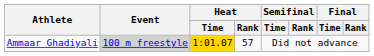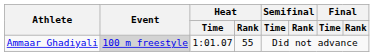 <table class=wikitable style="font-size:90%">
 <tr>
 <th rowspan="2">Athlete</th>
 <th rowspan="2">Event</th>
 <th colspan="2">Heat</th>
 <th colspan="2">Semifinal</th>
 <th colspan="2">Final</th>
 </tr>
 <tr style="font-size:95%">
 <th>Time</th>
 <th>Rank</th>
 <th>Time</th>
 <th>Rank</th>
 <th>Time</th>
 <th>Rank</th>
 </tr>
 <tr align=center>
 <td align=left><a href='#'>Ammaar Ghadiyali</a></td>
 <td align=left style="background: lightgrey;"><a href='#'>100 m freestyle</a></td>
-<td style="background: gold;">1:01.07</td>
-<td>57</td>
+<td>1:01.07</td>
+<td>55</td>
 <td colspan=4>Did not advance</td>
 </tr>
 </table>
